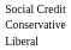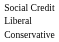 <table style="margin-top:1em">
 <tr>
 <td width=20 > </td>
 <td>Social Credit</td>
 </tr>
 <tr>
 <td> </td>
-<td>Conservative</td>
+<td>Liberal</td>
 </tr>
 <tr>
 <td> </td>
-<td>Liberal</td>
+<td>Conservative</td>
 </tr>
 </table>
